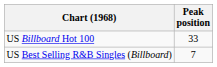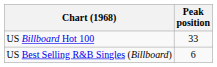 <table class="wikitable sortable">
 <tr>
 <th>Chart (1968)</th>
 <th>Peak<br>position</th>
 </tr>
 <tr>
 <td>US <a href='#'><em>Billboard</em> Hot 100</a></td>
 <td align="center">33</td>
 </tr>
 <tr>
 <td>US <a href='#'>Best Selling R&B Singles</a> (<em>Billboard</em>)</td>
-<td align="center">7</td>
+<td align="center">6</td>
 </tr>
 </table>
